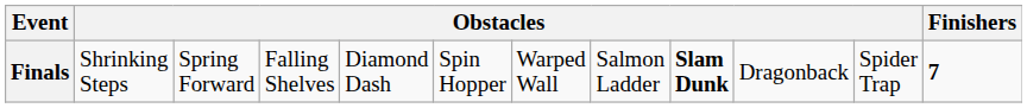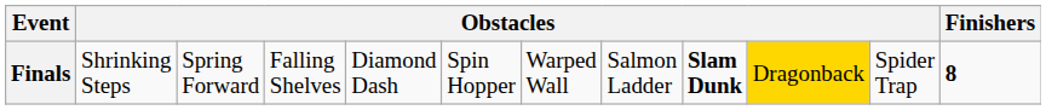 <table class="wikitable">
 <tr>
 <th>Event</th>
 <th colspan="10">Obstacles</th>
 <th>Finishers</th>
 </tr>
 <tr>
 <th>Finals</th>
 <td>Shrinking Steps</td>
 <td>Spring Forward</td>
 <td>Falling Shelves</td>
 <td>Diamond Dash</td>
 <td>Spin Hopper</td>
 <td>Warped Wall</td>
 <td>Salmon Ladder</td>
 <td><strong>Slam Dunk</strong></td>
-<td>Dragonback</td>
+<td style="background: gold;">Dragonback</td>
 <td>Spider Trap</td>
-<td><strong>7</strong></td>
+<td><strong>8</strong></td>
 </tr>
 </table>
